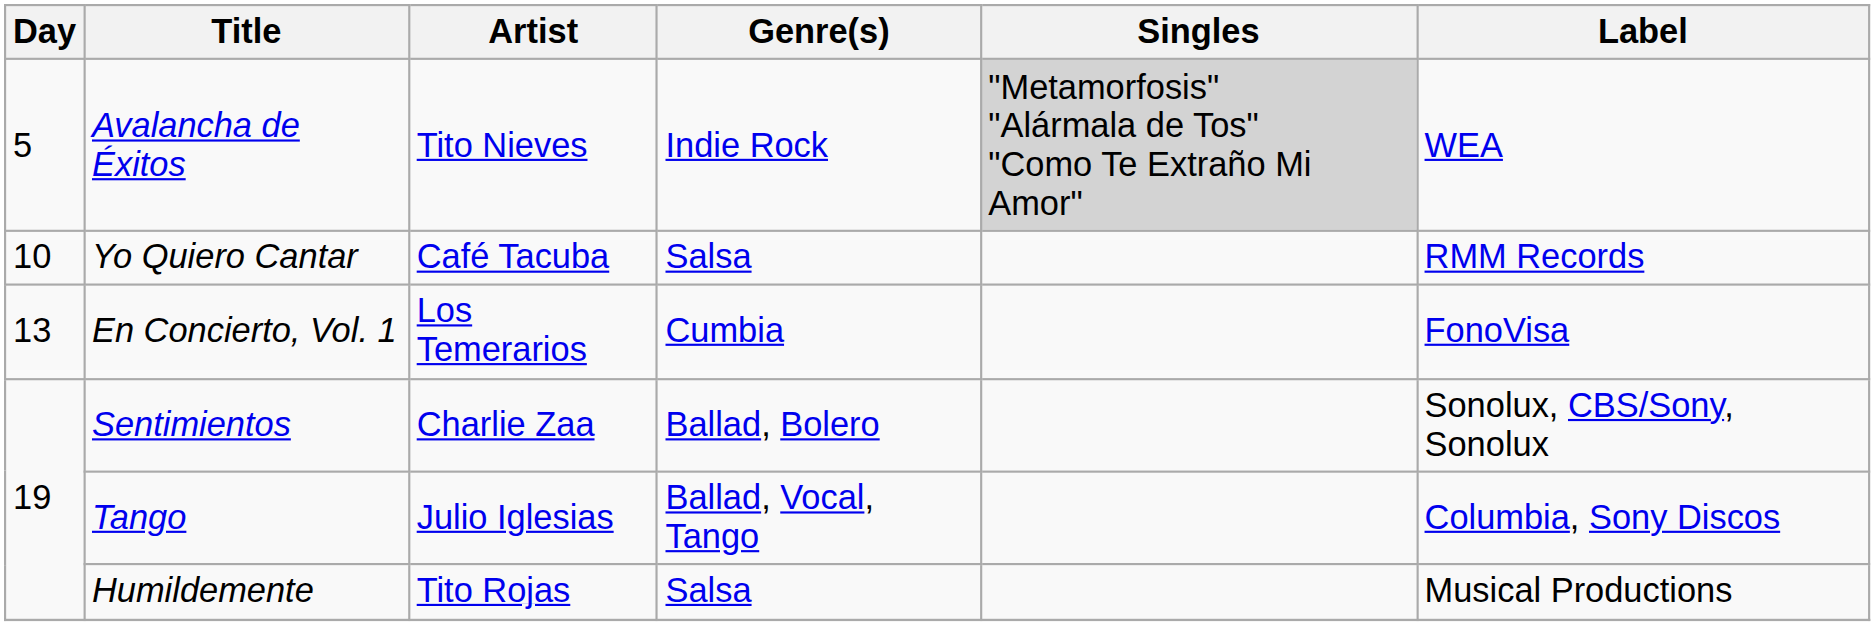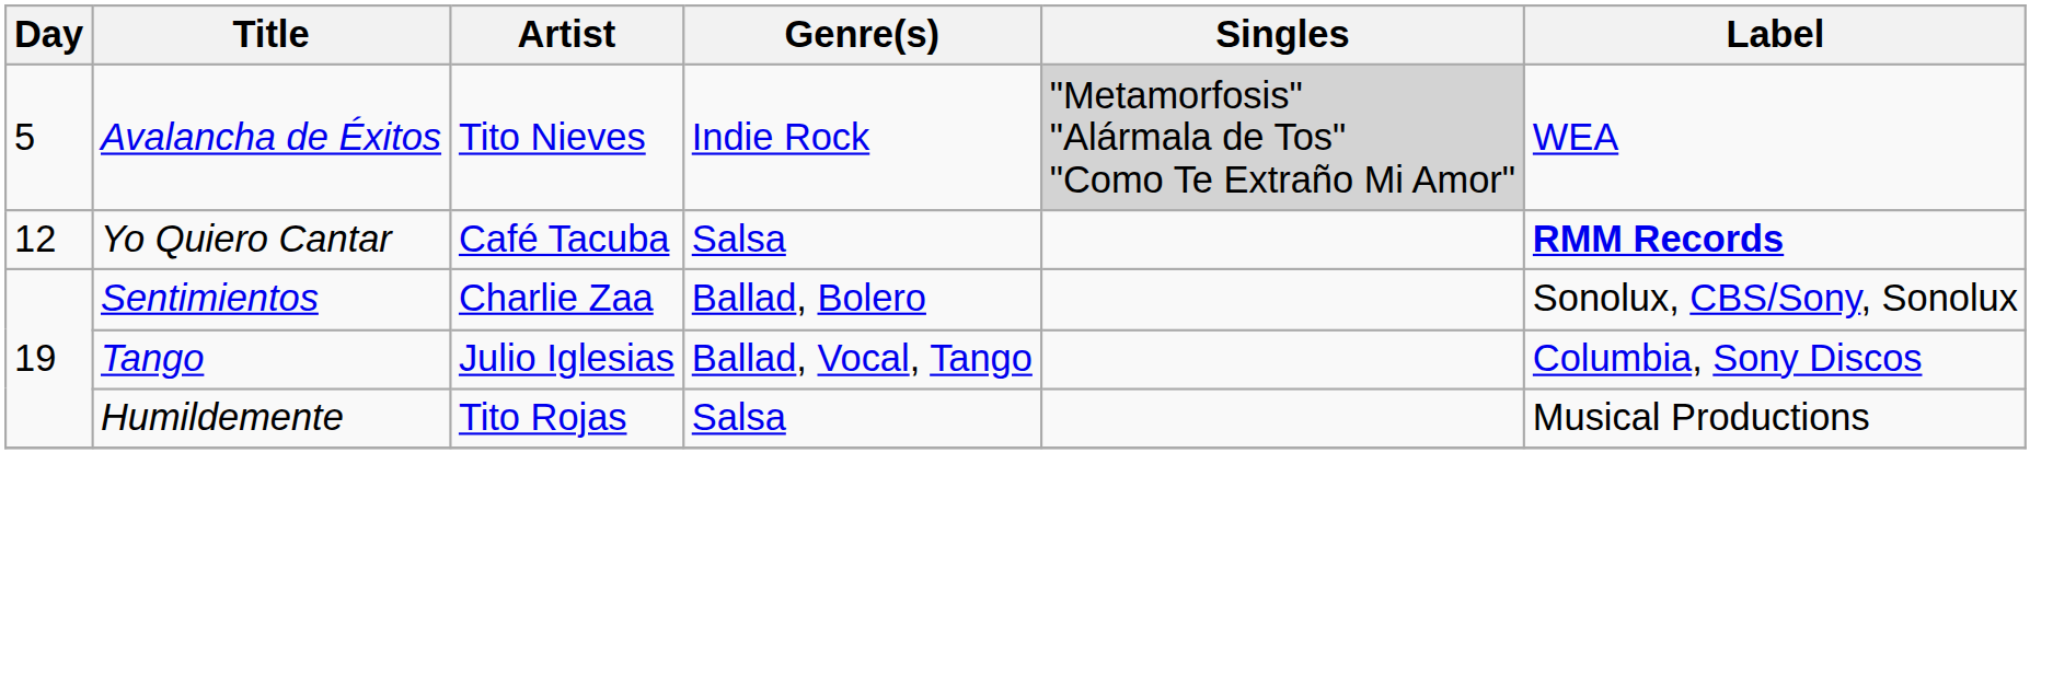 <table class="wikitable sortable" style="text-align: left;">
 <tr>
 <th>Day</th>
 <th>Title</th>
 <th>Artist</th>
 <th>Genre(s)</th>
 <th>Singles</th>
 <th>Label</th>
 </tr>
 <tr>
 <td>5</td>
 <td><em><a href='#'>Avalancha de Éxitos</a></em></td>
 <td><a href='#'>Tito Nieves</a></td>
 <td><a href='#'>Indie Rock</a></td>
 <td style="background: lightgrey;">"Metamorfosis"<br>"Alármala de Tos"<br>"Como Te Extraño Mi Amor"</td>
 <td><a href='#'>WEA</a></td>
 </tr>
 <tr>
-<td>10</td>
+<td>12</td>
 <td><em>Yo Quiero Cantar</em></td>
 <td><a href='#'>Café Tacuba</a></td>
 <td><a href='#'>Salsa</a></td>
 <td></td>
-<td><a href='#'>RMM Records</a></td>
-</tr>
-<tr>
-<td>13</td>
-<td><em>En Concierto, Vol. 1</em></td>
-<td><a href='#'>Los Temerarios</a></td>
-<td><a href='#'>Cumbia</a></td>
-<td></td>
-<td><a href='#'>FonoVisa</a></td>
+<td><strong><a href='#'>RMM Records</a></strong></td>
 </tr>
 <tr>
 <td rowspan="3">19</td>
 <td><em><a href='#'>Sentimientos</a></em></td>
 <td><a href='#'>Charlie Zaa</a></td>
 <td><a href='#'>Ballad</a>, <a href='#'>Bolero</a></td>
 <td></td>
 <td>Sonolux, <a href='#'>CBS/Sony</a>, Sonolux</td>
 </tr>
 <tr>
 <td><em><a href='#'>Tango</a></em></td>
 <td><a href='#'>Julio Iglesias</a></td>
 <td><a href='#'>Ballad</a>, <a href='#'>Vocal</a>, <a href='#'>Tango</a></td>
 <td></td>
 <td><a href='#'>Columbia</a>, <a href='#'>Sony Discos</a></td>
 </tr>
 <tr>
 <td><em>Humildemente</em></td>
 <td><a href='#'>Tito Rojas</a></td>
 <td><a href='#'>Salsa</a></td>
 <td></td>
 <td>Musical Productions</td>
 </tr>
 <tr>
 </tr>
 </table>
